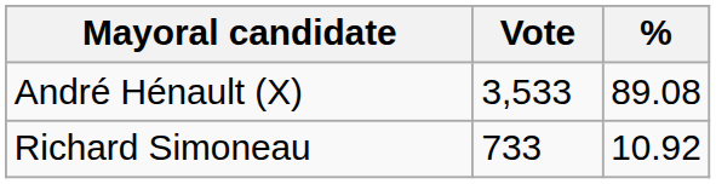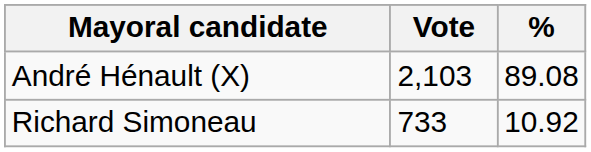 <table class="wikitable">
 <tr>
 <th bgcolor="#DDDDFF" width="200px">Mayoral candidate</th>
 <th bgcolor="#DDDDFF" width="50px">Vote</th>
 <th bgcolor="#DDDDFF" width="30px">%</th>
 </tr>
 <tr>
 <td>André Hénault (X)</td>
-<td>3,533</td>
+<td>2,103</td>
 <td>89.08</td>
 </tr>
 <tr>
 <td>Richard Simoneau</td>
 <td>733</td>
 <td>10.92</td>
 </tr>
 </table>
